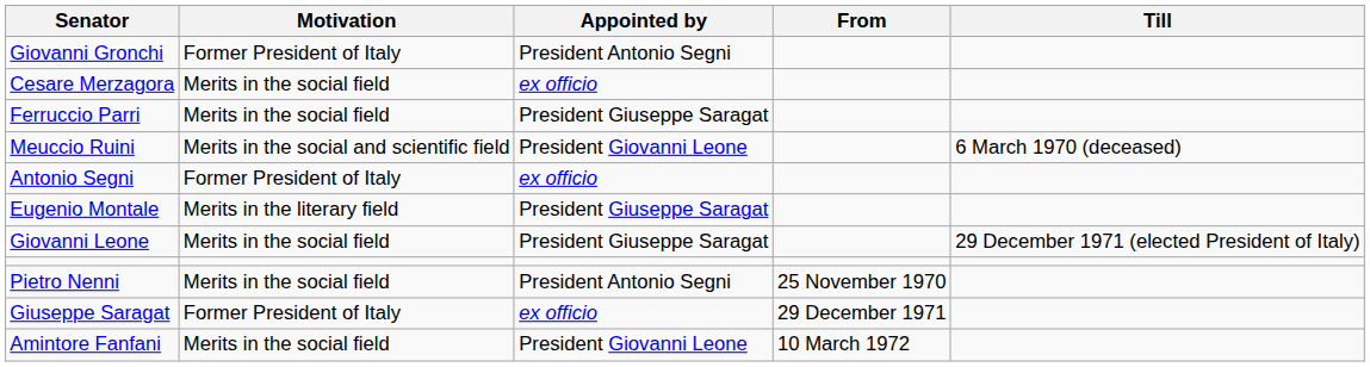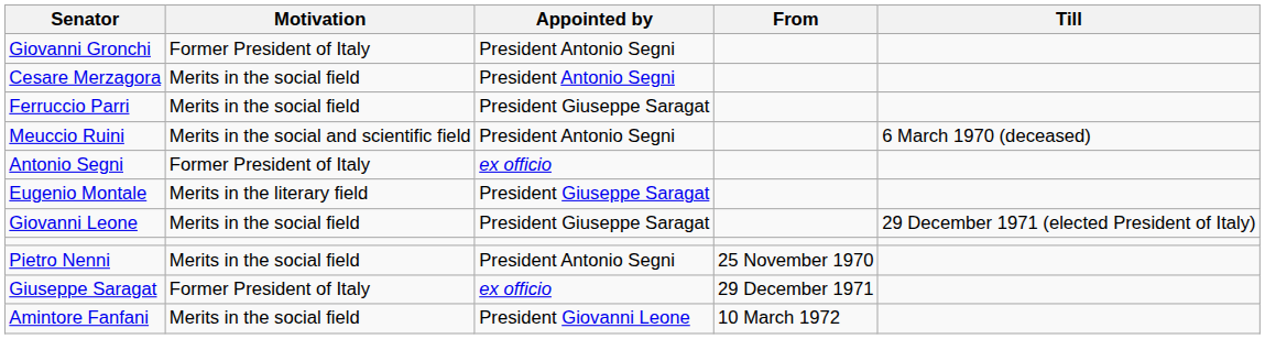 <table class="wikitable">
 <tr>
 <th>Senator</th>
 <th>Motivation</th>
 <th>Appointed by</th>
 <th>From</th>
 <th>Till</th>
 </tr>
 <tr>
 <td><a href='#'>Giovanni Gronchi</a></td>
 <td>Former President of Italy</td>
 <td>President Antonio Segni</td>
 <td></td>
 <td></td>
 </tr>
 <tr>
 <td><a href='#'>Cesare Merzagora</a></td>
 <td>Merits in the social field</td>
-<td><em><a href='#'>ex officio</a></em></td>
+<td>President <a href='#'>Antonio Segni</a></td>
 <td></td>
 <td></td>
 </tr>
 <tr>
 <td><a href='#'>Ferruccio Parri</a></td>
 <td>Merits in the social field</td>
 <td>President Giuseppe Saragat</td>
 <td></td>
 <td></td>
 </tr>
 <tr>
 <td><a href='#'>Meuccio Ruini</a></td>
 <td>Merits in the social and scientific field</td>
-<td>President <a href='#'>Giovanni Leone</a></td>
+<td>President Antonio Segni</td>
 <td></td>
 <td>6 March 1970 (deceased)</td>
 </tr>
 <tr>
 <td><a href='#'>Antonio Segni</a></td>
 <td>Former President of Italy</td>
 <td><em><a href='#'>ex officio</a></em></td>
 <td></td>
 <td></td>
 </tr>
 <tr>
 <td><a href='#'>Eugenio Montale</a></td>
 <td>Merits in the literary field</td>
 <td>President <a href='#'>Giuseppe Saragat</a></td>
 <td></td>
 <td></td>
 </tr>
 <tr>
 <td><a href='#'>Giovanni Leone</a></td>
 <td>Merits in the social field</td>
 <td>President Giuseppe Saragat</td>
 <td></td>
 <td>29 December 1971 (elected President of Italy)</td>
 </tr>
 <tr>
 <td></td>
 <td></td>
 <td></td>
 <td></td>
 <td></td>
 </tr>
 <tr>
 <td><a href='#'>Pietro Nenni</a></td>
 <td>Merits in the social field</td>
 <td>President Antonio Segni</td>
 <td>25 November 1970</td>
 <td></td>
 </tr>
 <tr>
 <td><a href='#'>Giuseppe Saragat</a></td>
 <td>Former President of Italy</td>
 <td><em><a href='#'>ex officio</a></em></td>
 <td>29 December 1971</td>
 <td></td>
 </tr>
 <tr>
 <td><a href='#'>Amintore Fanfani</a></td>
 <td>Merits in the social field</td>
 <td>President <a href='#'>Giovanni Leone</a></td>
 <td>10 March 1972</td>
 <td></td>
 </tr>
 </table>
